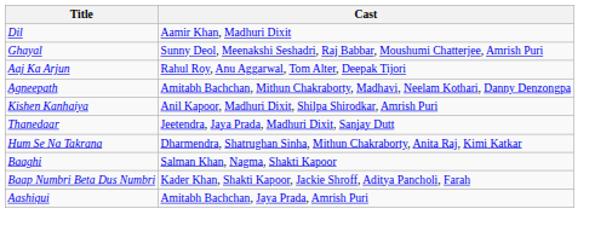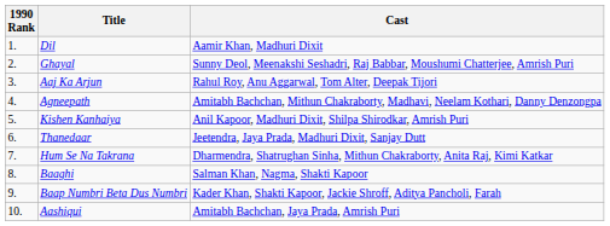 <table class="wikitable">
 <tr>
+<th>1990<br>Rank</th>
 <th>Title</th>
 <th>Cast</th>
 </tr>
 <tr>
+<td>1.</td>
 <td><em><a href='#'>Dil</a></em></td>
 <td><a href='#'>Aamir Khan</a>, <a href='#'>Madhuri Dixit</a></td>
 </tr>
 <tr>
+<td>2.</td>
 <td><em><a href='#'>Ghayal</a></em></td>
 <td><a href='#'>Sunny Deol</a>, <a href='#'>Meenakshi Seshadri</a>, <a href='#'>Raj Babbar</a>, <a href='#'>Moushumi Chatterjee</a>, <a href='#'>Amrish Puri</a></td>
 </tr>
 <tr>
+<td>3.</td>
 <td><em><a href='#'>Aaj Ka Arjun</a></em></td>
 <td><a href='#'>Rahul Roy</a>, <a href='#'>Anu Aggarwal</a>, <a href='#'>Tom Alter</a>, <a href='#'>Deepak Tijori</a></td>
 </tr>
 <tr>
+<td>4.</td>
 <td><em><a href='#'>Agneepath</a></em></td>
 <td><a href='#'>Amitabh Bachchan</a>, <a href='#'>Mithun Chakraborty</a>, <a href='#'>Madhavi</a>, <a href='#'>Neelam Kothari</a>, <a href='#'>Danny Denzongpa</a></td>
 </tr>
 <tr>
+<td>5.</td>
 <td><em><a href='#'>Kishen Kanhaiya</a></em></td>
 <td><a href='#'>Anil Kapoor</a>, <a href='#'>Madhuri Dixit</a>, <a href='#'>Shilpa Shirodkar</a>, <a href='#'>Amrish Puri</a></td>
 </tr>
 <tr>
+<td>6.</td>
 <td><em><a href='#'>Thanedaar</a></em></td>
 <td><a href='#'>Jeetendra</a>, <a href='#'>Jaya Prada</a>, <a href='#'>Madhuri Dixit</a>, <a href='#'>Sanjay Dutt</a></td>
 </tr>
 <tr>
+<td>7.</td>
 <td><em><a href='#'>Hum Se Na Takrana</a></em></td>
 <td><a href='#'>Dharmendra</a>, <a href='#'>Shatrughan Sinha</a>, <a href='#'>Mithun Chakraborty</a>, <a href='#'>Anita Raj</a>, <a href='#'>Kimi Katkar</a></td>
 </tr>
 <tr>
+<td>8.</td>
 <td><em><a href='#'>Baaghi</a></em></td>
 <td><a href='#'>Salman Khan</a>, <a href='#'>Nagma</a>, <a href='#'>Shakti Kapoor</a></td>
 </tr>
 <tr>
+<td>9.</td>
 <td><em><a href='#'>Baap Numbri Beta Dus Numbri</a></em></td>
 <td><a href='#'>Kader Khan</a>, <a href='#'>Shakti Kapoor</a>, <a href='#'>Jackie Shroff</a>, <a href='#'>Aditya Pancholi</a>, <a href='#'>Farah</a></td>
 </tr>
 <tr>
+<td>10.</td>
 <td><em><a href='#'>Aashiqui</a></em></td>
 <td><a href='#'>Amitabh Bachchan</a>, <a href='#'>Jaya Prada</a>, <a href='#'>Amrish Puri</a></td>
 </tr>
 </table>
